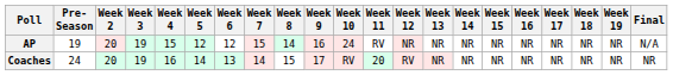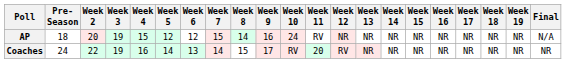 <table class="wikitable" style="white-space:nowrap;font-size:90%">
 <tr>
 <th>Poll</th>
 <th>Pre-<br>Season</th>
 <th>Week<br>2</th>
 <th>Week<br>3</th>
 <th>Week<br>4</th>
 <th>Week<br>5</th>
 <th>Week<br>6</th>
 <th>Week<br>7</th>
 <th>Week<br>8</th>
 <th>Week<br>9</th>
 <th>Week<br>10</th>
 <th>Week<br>11</th>
 <th>Week<br>12</th>
 <th>Week<br>13</th>
 <th>Week<br>14</th>
 <th>Week<br>15</th>
 <th>Week<br>16</th>
 <th>Week<br>17</th>
 <th>Week<br>18</th>
 <th>Week<br>19</th>
 <th>Final</th>
 </tr>
 <tr style="text-align:center;">
 <th>AP</th>
-<td style="background:#FFF;">19</td>
+<td style="background:#FFF;">18</td>
 <td style="background:#FFE6E6;">20</td>
 <td style="background:#D8FFEB;">19</td>
 <td style="background:#D8FFEB;">15</td>
 <td style="background:#D8FFEB;">12</td>
 <td style="background:#FFF;">12</td>
 <td style="background:#FFE6E6;">15</td>
 <td style="background:#D8FFEB;">14</td>
 <td style="background:#FFE6E6;">16</td>
 <td style="background:#FFE6E6;">24</td>
 <td style="background:#FFF;">RV</td>
 <td style="background:#FFE6E6;">NR</td>
 <td style="background:#FFF;">NR</td>
 <td style="background:#FFF;">NR</td>
 <td style="background:#FFF;">NR</td>
 <td style="background:#FFF;">NR</td>
 <td style="background:#FFF;">NR</td>
 <td style="background:#FFF;">NR</td>
 <td style="background:#FFF;">NR</td>
 <td style="background:#FFF;">N/A</td>
 </tr>
 <tr style="text-align:center;">
 <th>Coaches</th>
 <td style="background:#FFF;">24</td>
-<td style="background:#D8FFEB;">20</td>
+<td style="background:#D8FFEB;">22</td>
 <td style="background:#D8FFEB;">19</td>
 <td style="background:#D8FFEB;">16</td>
 <td style="background:#D8FFEB;">14</td>
 <td style="background:#D8FFEB;">13</td>
 <td style="background:#FFE6E6;">14</td>
 <td style="background:#FFF;">15</td>
 <td style="background:#FFE6E6;">17</td>
 <td style="background:#FFE6E6;">RV</td>
 <td style="background:#D8FFEB;">20</td>
 <td style="background:#FFE6E6;">RV</td>
 <td style="background:#FFE6E6;">NR</td>
 <td style="background:#FFF;">NR</td>
 <td style="background:#FFF;">NR</td>
 <td style="background:#FFF;">NR</td>
 <td style="background:#FFF;">NR</td>
 <td style="background:#FFF;">NR</td>
 <td style="background:#FFF;">NR</td>
 <td style="background:#FFF;">NR</td>
 </tr>
 </table>
